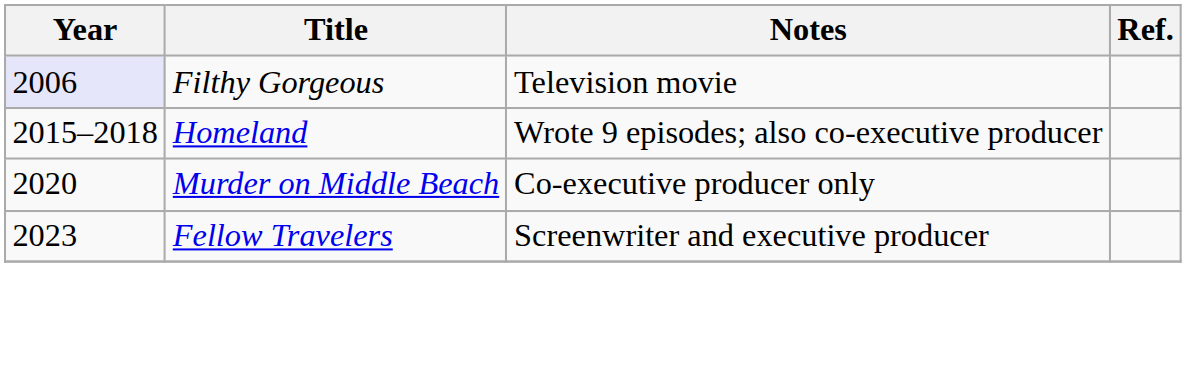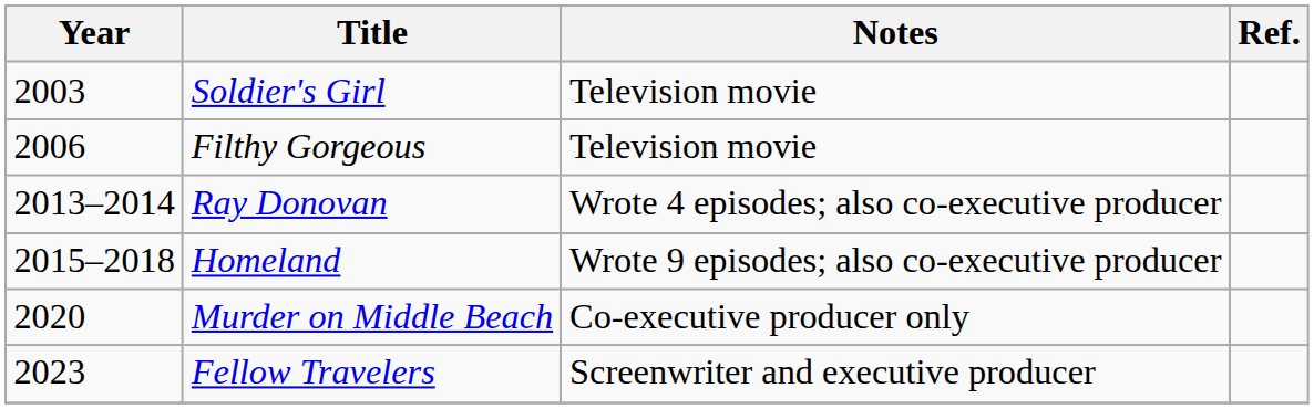 <table class="wikitable">
 <tr>
 <th>Year</th>
 <th>Title</th>
 <th>Notes</th>
 <th>Ref.</th>
 </tr>
 <tr>
-<td style="background: lavender;">2006</td>
+<td>2003</td>
+<td><em><a href='#'>Soldier's Girl</a></em></td>
+<td>Television movie</td>
+<td></td>
+</tr>
+<tr>
+<td>2006</td>
 <td><em>Filthy Gorgeous</em></td>
 <td>Television movie</td>
+<td></td>
+</tr>
+<tr>
+<td>2013–2014</td>
+<td><em><a href='#'>Ray Donovan</a></em></td>
+<td>Wrote 4 episodes; also co-executive producer</td>
 <td></td>
 </tr>
 <tr>
 <td>2015–2018</td>
 <td><em><a href='#'>Homeland</a></em></td>
 <td>Wrote 9 episodes; also co-executive producer</td>
 <td></td>
 </tr>
 <tr>
 <td>2020</td>
 <td><em><a href='#'>Murder on Middle Beach</a></em></td>
 <td>Co-executive producer only</td>
 <td></td>
 </tr>
 <tr>
 <td>2023</td>
 <td><em><a href='#'>Fellow Travelers</a></em></td>
 <td>Screenwriter and executive producer</td>
 <td></td>
 </tr>
 <tr>
 </tr>
 </table>
